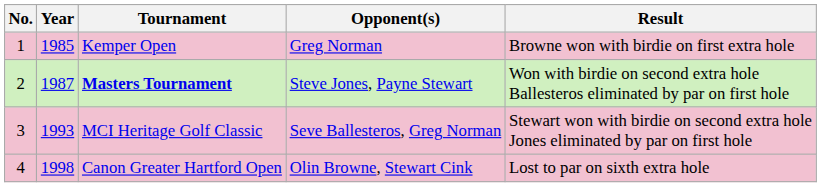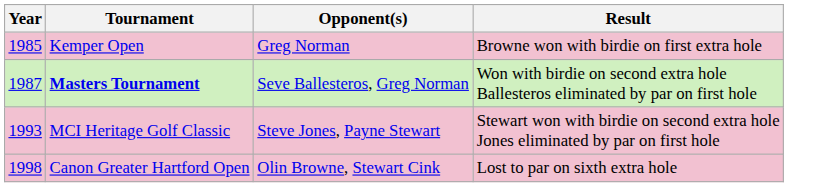 <table class="wikitable" style="font-size:95%;">
 <tr>
-<th>No.</th>
 <th>Year</th>
 <th>Tournament</th>
 <th>Opponent(s)</th>
 <th>Result</th>
 </tr>
 <tr style="background:#F2C1D1;">
-<td align=center>1</td>
 <td><a href='#'>1985</a></td>
 <td><a href='#'>Kemper Open</a></td>
 <td> <a href='#'>Greg Norman</a></td>
 <td>Browne won with birdie on first extra hole</td>
 </tr>
 <tr style="background:#D0F0C0;">
-<td align=center>2</td>
 <td><a href='#'>1987</a></td>
 <td><strong><a href='#'>Masters Tournament</a></strong></td>
-<td> <a href='#'>Steve Jones</a>,  <a href='#'>Payne Stewart</a></td>
+<td> <a href='#'>Seve Ballesteros</a>,  <a href='#'>Greg Norman</a></td>
 <td>Won with birdie on second extra hole<br>Ballesteros eliminated by par on first hole</td>
 </tr>
 <tr style="background:#F2C1D1;">
-<td align=center>3</td>
 <td><a href='#'>1993</a></td>
 <td><a href='#'>MCI Heritage Golf Classic</a></td>
-<td> <a href='#'>Seve Ballesteros</a>,  <a href='#'>Greg Norman</a></td>
+<td> <a href='#'>Steve Jones</a>,  <a href='#'>Payne Stewart</a></td>
 <td>Stewart won with birdie on second extra hole<br>Jones eliminated by par on first hole</td>
 </tr>
 <tr style="background:#F2C1D1;">
-<td align=center>4</td>
 <td><a href='#'>1998</a></td>
 <td><a href='#'>Canon Greater Hartford Open</a></td>
 <td> <a href='#'>Olin Browne</a>,  <a href='#'>Stewart Cink</a></td>
 <td>Lost to par on sixth extra hole</td>
 </tr>
 </table>
